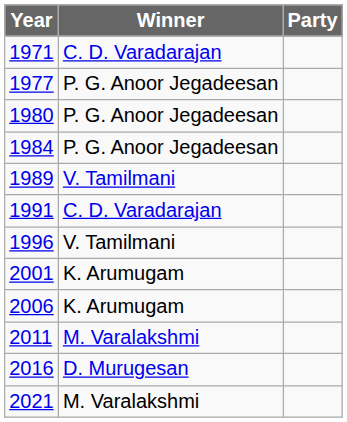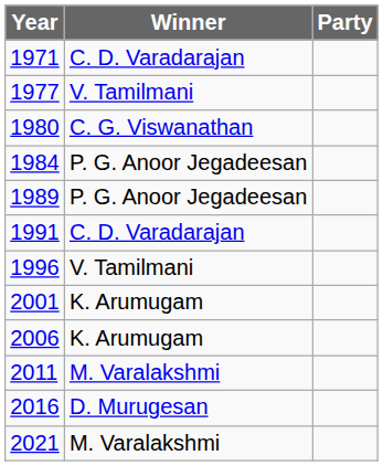 <table class="wikitable">
 <tr>
 <th style="background-color:#666666; color:white">Year</th>
 <th style="background-color:#666666; color:white">Winner</th>
 <th style="background-color:#666666; color:white" colspan="2">Party</th>
 </tr>
 <tr>
 <td><a href='#'>1971</a></td>
 <td><a href='#'>C. D. Varadarajan</a></td>
 <td></td>
 </tr>
 <tr>
 <td><a href='#'>1977</a></td>
-<td>P. G. Anoor Jegadeesan</td>
+<td><a href='#'>V. Tamilmani</a></td>
 <td></td>
 </tr>
 <tr>
 <td><a href='#'>1980</a></td>
-<td>P. G. Anoor Jegadeesan</td>
+<td><a href='#'>C. G. Viswanathan</a></td>
 <td></td>
 </tr>
 <tr>
 <td><a href='#'>1984</a></td>
 <td>P. G. Anoor Jegadeesan</td>
 <td></td>
 </tr>
 <tr>
 <td><a href='#'>1989</a></td>
-<td><a href='#'>V. Tamilmani</a></td>
+<td>P. G. Anoor Jegadeesan</td>
 <td></td>
 </tr>
 <tr>
 <td><a href='#'>1991</a></td>
 <td><a href='#'>C. D. Varadarajan</a></td>
 <td></td>
 </tr>
 <tr>
 <td><a href='#'>1996</a></td>
 <td>V. Tamilmani</td>
 <td></td>
 </tr>
 <tr>
 <td><a href='#'>2001</a></td>
 <td>K. Arumugam</td>
 <td></td>
 </tr>
 <tr>
 <td><a href='#'>2006</a></td>
 <td>K. Arumugam</td>
 <td></td>
 </tr>
 <tr>
 <td><a href='#'>2011</a></td>
 <td><a href='#'>M. Varalakshmi</a></td>
 <td></td>
 </tr>
 <tr>
 <td><a href='#'>2016</a></td>
 <td><a href='#'>D. Murugesan</a></td>
 <td></td>
 </tr>
 <tr>
 <td><a href='#'>2021</a></td>
 <td>M. Varalakshmi</td>
 <td></td>
 </tr>
 </table>
